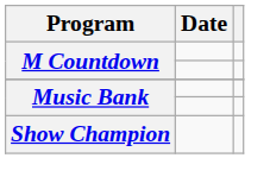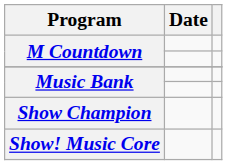 <table class="wikitable plainrowheaders sortable" style="text-align:center">
 <tr>
 <th scope="col">Program</th>
 <th scope="col">Date</th>
 <th scope="col" class="unsortable"></th>
 </tr>
 <tr>
 <th scope="row" rowspan="2"><em><a href='#'>M Countdown</a></em></th>
 <td></td>
 <td></td>
 </tr>
 <tr>
 <td></td>
 <td></td>
 </tr>
 <tr>
 </tr>
 <tr>
 <th scope="row" rowspan="2"><em><a href='#'>Music Bank</a></em></th>
 <td></td>
 <td></td>
 </tr>
 <tr>
 <td></td>
 <td></td>
 </tr>
 <tr>
 <th scope="row"><em><a href='#'>Show Champion</a></em></th>
 <td></td>
 <td></td>
 </tr>
+<tr>
+<th scope="row"><em><a href='#'>Show! Music Core</a></em></th>
+<td></td>
+<td></td>
+</tr>
 </table>
